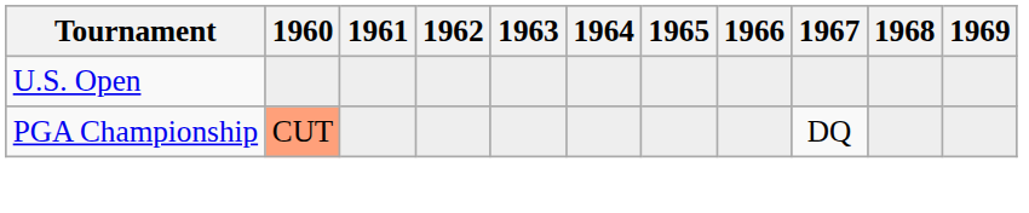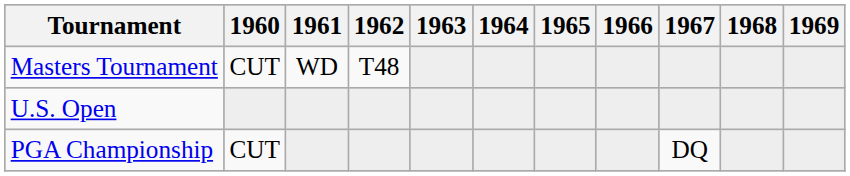 <table class="wikitable" style="font-size:95%;text-align:center;">
 <tr>
 <th>Tournament</th>
 <th>1960</th>
 <th>1961</th>
 <th>1962</th>
 <th>1963</th>
 <th>1964</th>
 <th>1965</th>
 <th>1966</th>
 <th>1967</th>
 <th>1968</th>
 <th>1969</th>
+</tr>
+<tr>
+<td align=left><a href='#'>Masters Tournament</a></td>
+<td>CUT</td>
+<td>WD</td>
+<td>T48</td>
+<td style="background:#eeeeee;"></td>
+<td style="background:#eeeeee;"></td>
+<td style="background:#eeeeee;"></td>
+<td style="background:#eeeeee;"></td>
+<td style="background:#eeeeee;"></td>
+<td style="background:#eeeeee;"></td>
+<td style="background:#eeeeee;"></td>
 </tr>
 <tr>
 <td align=left><a href='#'>U.S. Open</a></td>
 <td style="background:#eeeeee;"></td>
 <td style="background:#eeeeee;"></td>
 <td style="background:#eeeeee;"></td>
 <td style="background:#eeeeee;"></td>
 <td style="background:#eeeeee;"></td>
 <td style="background:#eeeeee;"></td>
 <td style="background:#eeeeee;"></td>
 <td style="background:#eeeeee;"></td>
 <td style="background:#eeeeee;"></td>
 <td style="background:#eeeeee;"></td>
 </tr>
 <tr>
 <td align=left><a href='#'>PGA Championship</a></td>
-<td style="background: lightsalmon;">CUT</td>
+<td>CUT</td>
 <td style="background:#eeeeee;"></td>
 <td style="background:#eeeeee;"></td>
 <td style="background:#eeeeee;"></td>
 <td style="background:#eeeeee;"></td>
 <td style="background:#eeeeee;"></td>
 <td style="background:#eeeeee;"></td>
 <td>DQ</td>
 <td style="background:#eeeeee;"></td>
 <td style="background:#eeeeee;"></td>
 </tr>
 </table>
